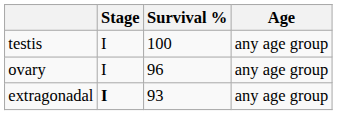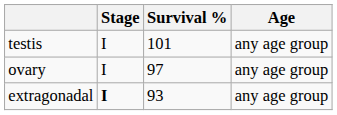 <table class="wikitable">
 <tr>
 <th></th>
 <th>Stage</th>
 <th>Survival %</th>
 <th>Age</th>
 </tr>
 <tr>
 <td>testis</td>
 <td>I</td>
-<td>100</td>
+<td>101</td>
 <td>any age group</td>
 </tr>
 <tr>
 <td>ovary</td>
 <td>I</td>
-<td>96</td>
+<td>97</td>
 <td>any age group</td>
 </tr>
 <tr>
 <td>extragonadal</td>
 <td><strong>I</strong></td>
 <td>93</td>
 <td>any age group</td>
 </tr>
 </table>
